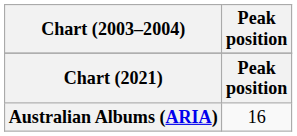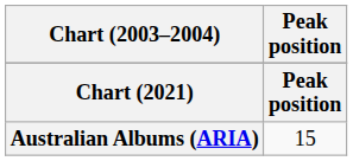 <table class="wikitable sortable plainrowheaders">
 <tr>
 <th scope="col">Chart (2003–2004)</th>
 <th scope="col">Peak<br>position</th>
 </tr>
 <tr>
 </tr>
 <tr>
 <th scope="col">Chart (2021)</th>
 <th scope="col">Peak<br>position</th>
 </tr>
 <tr>
 <th scope="row">Australian Albums (<a href='#'>ARIA</a>)</th>
-<td align="center">16</td>
+<td align="center">15</td>
 </tr>
 </table>
